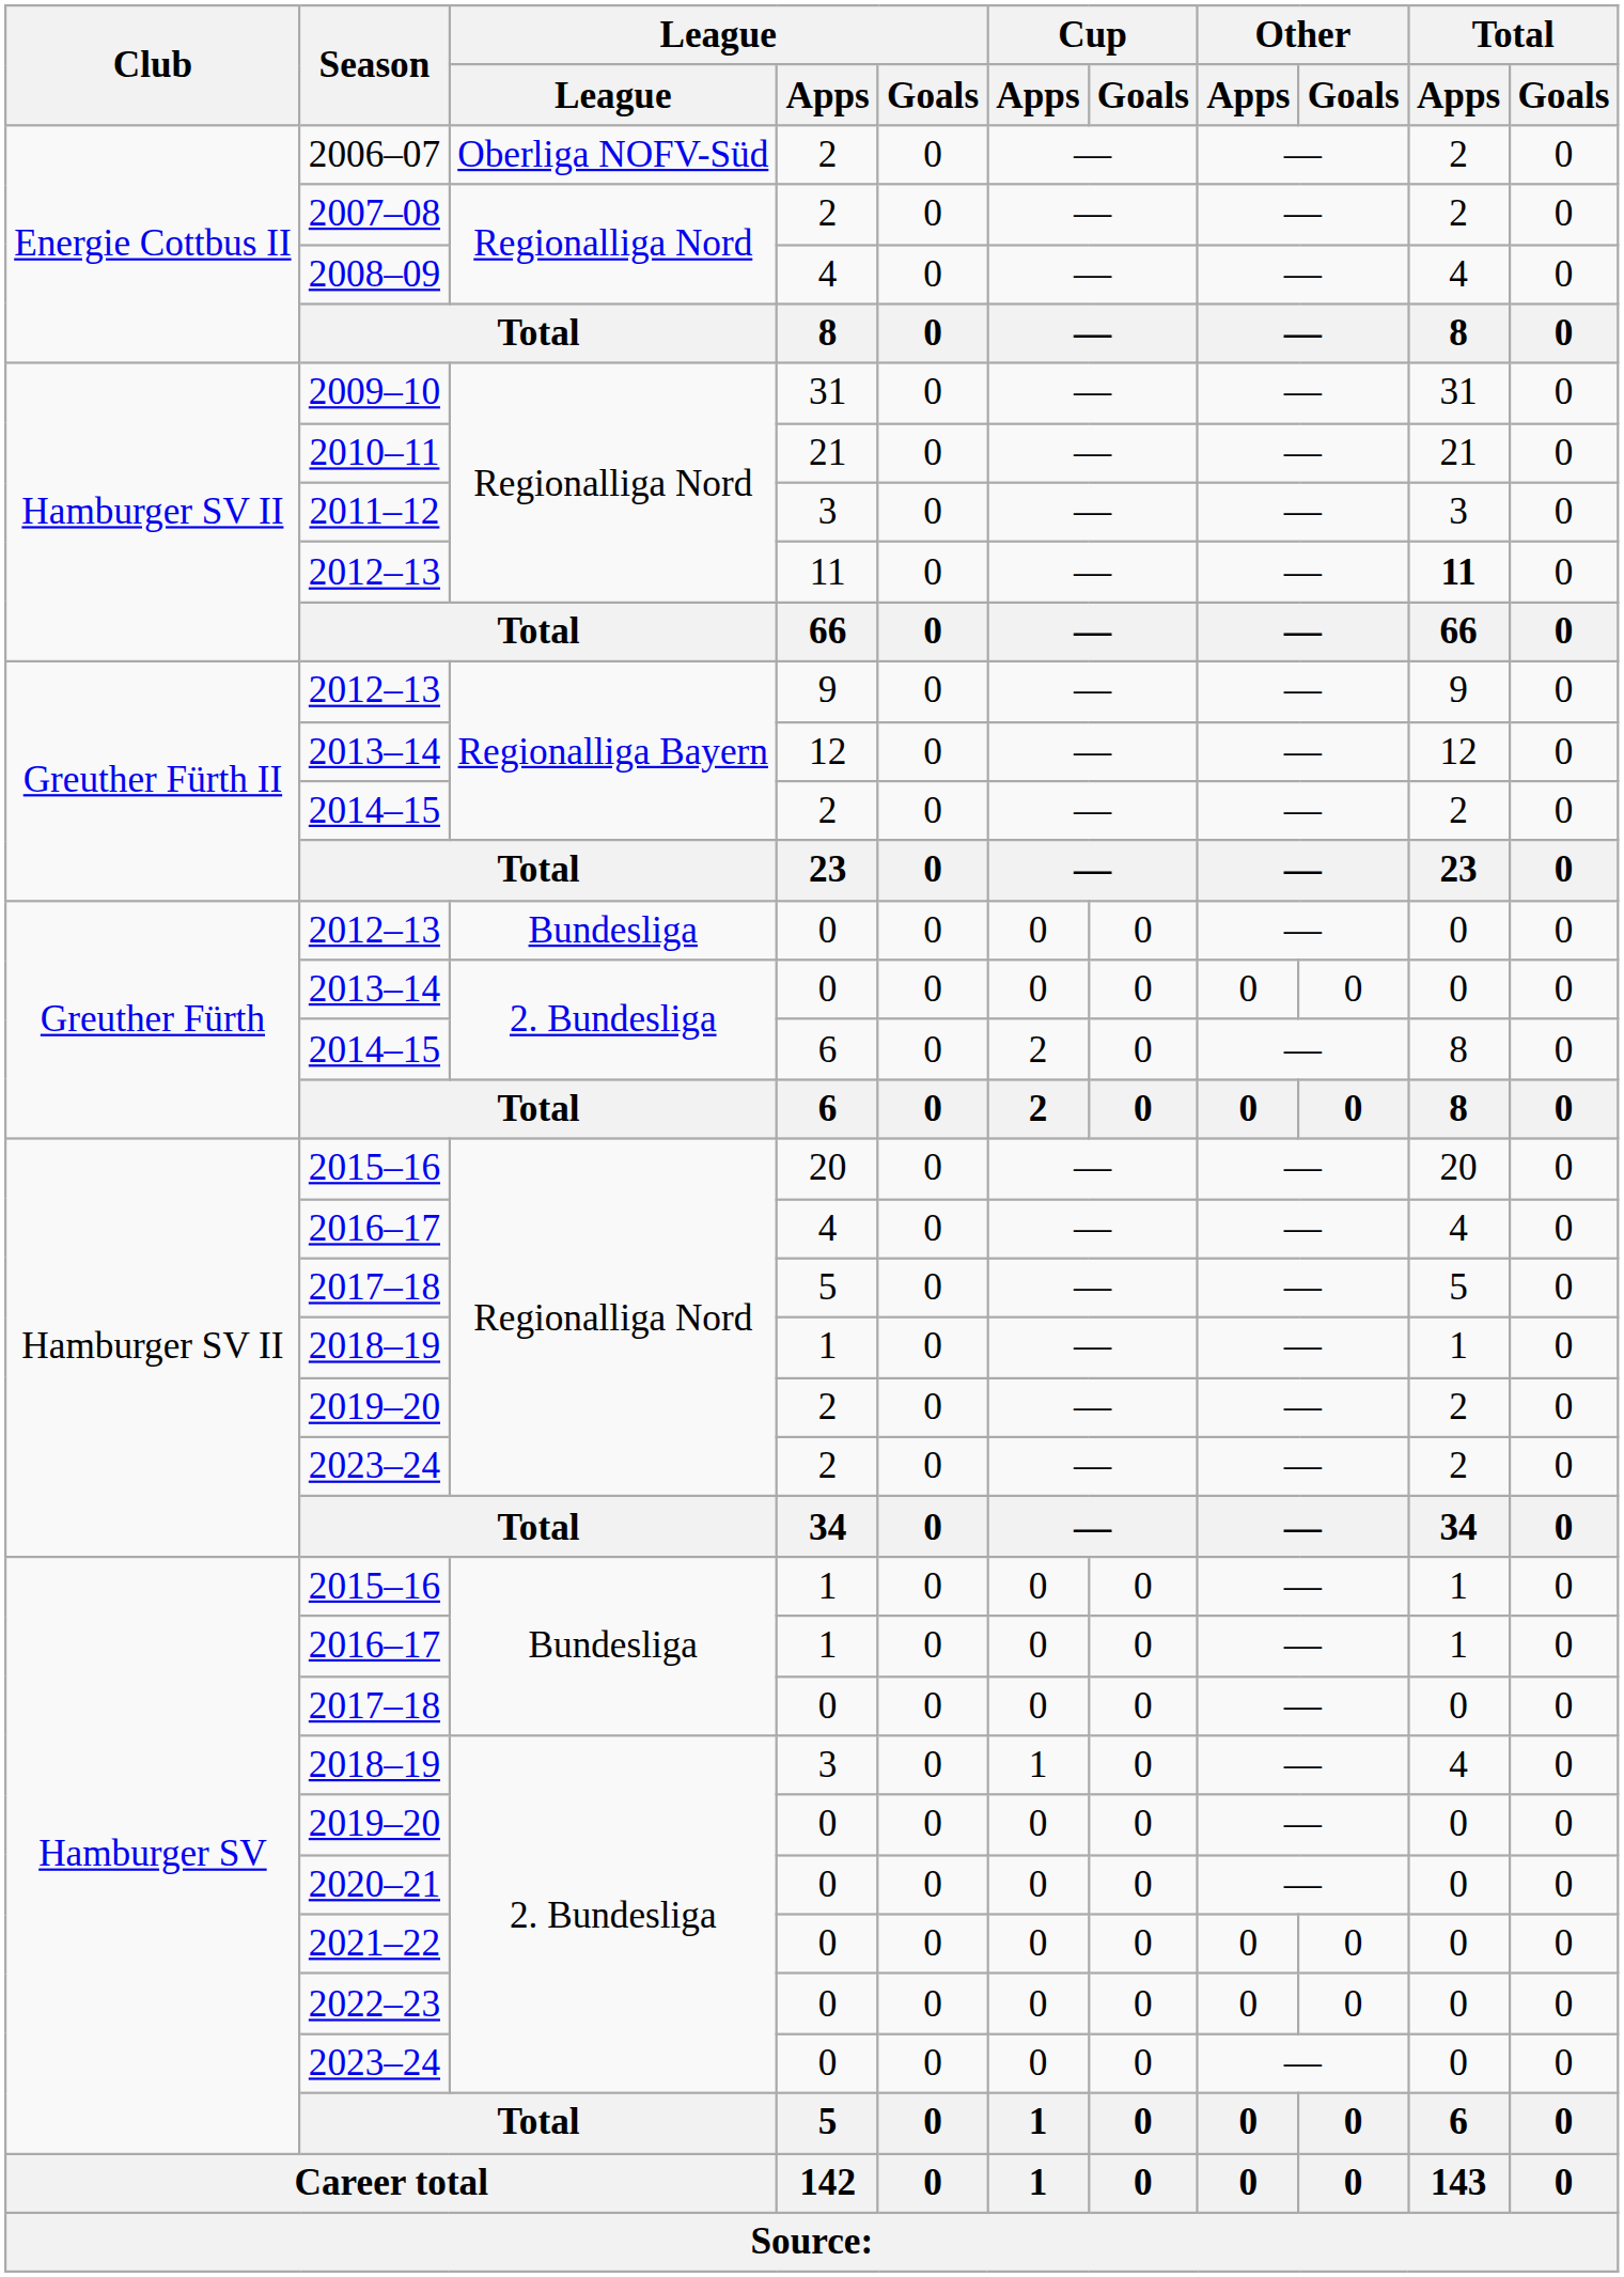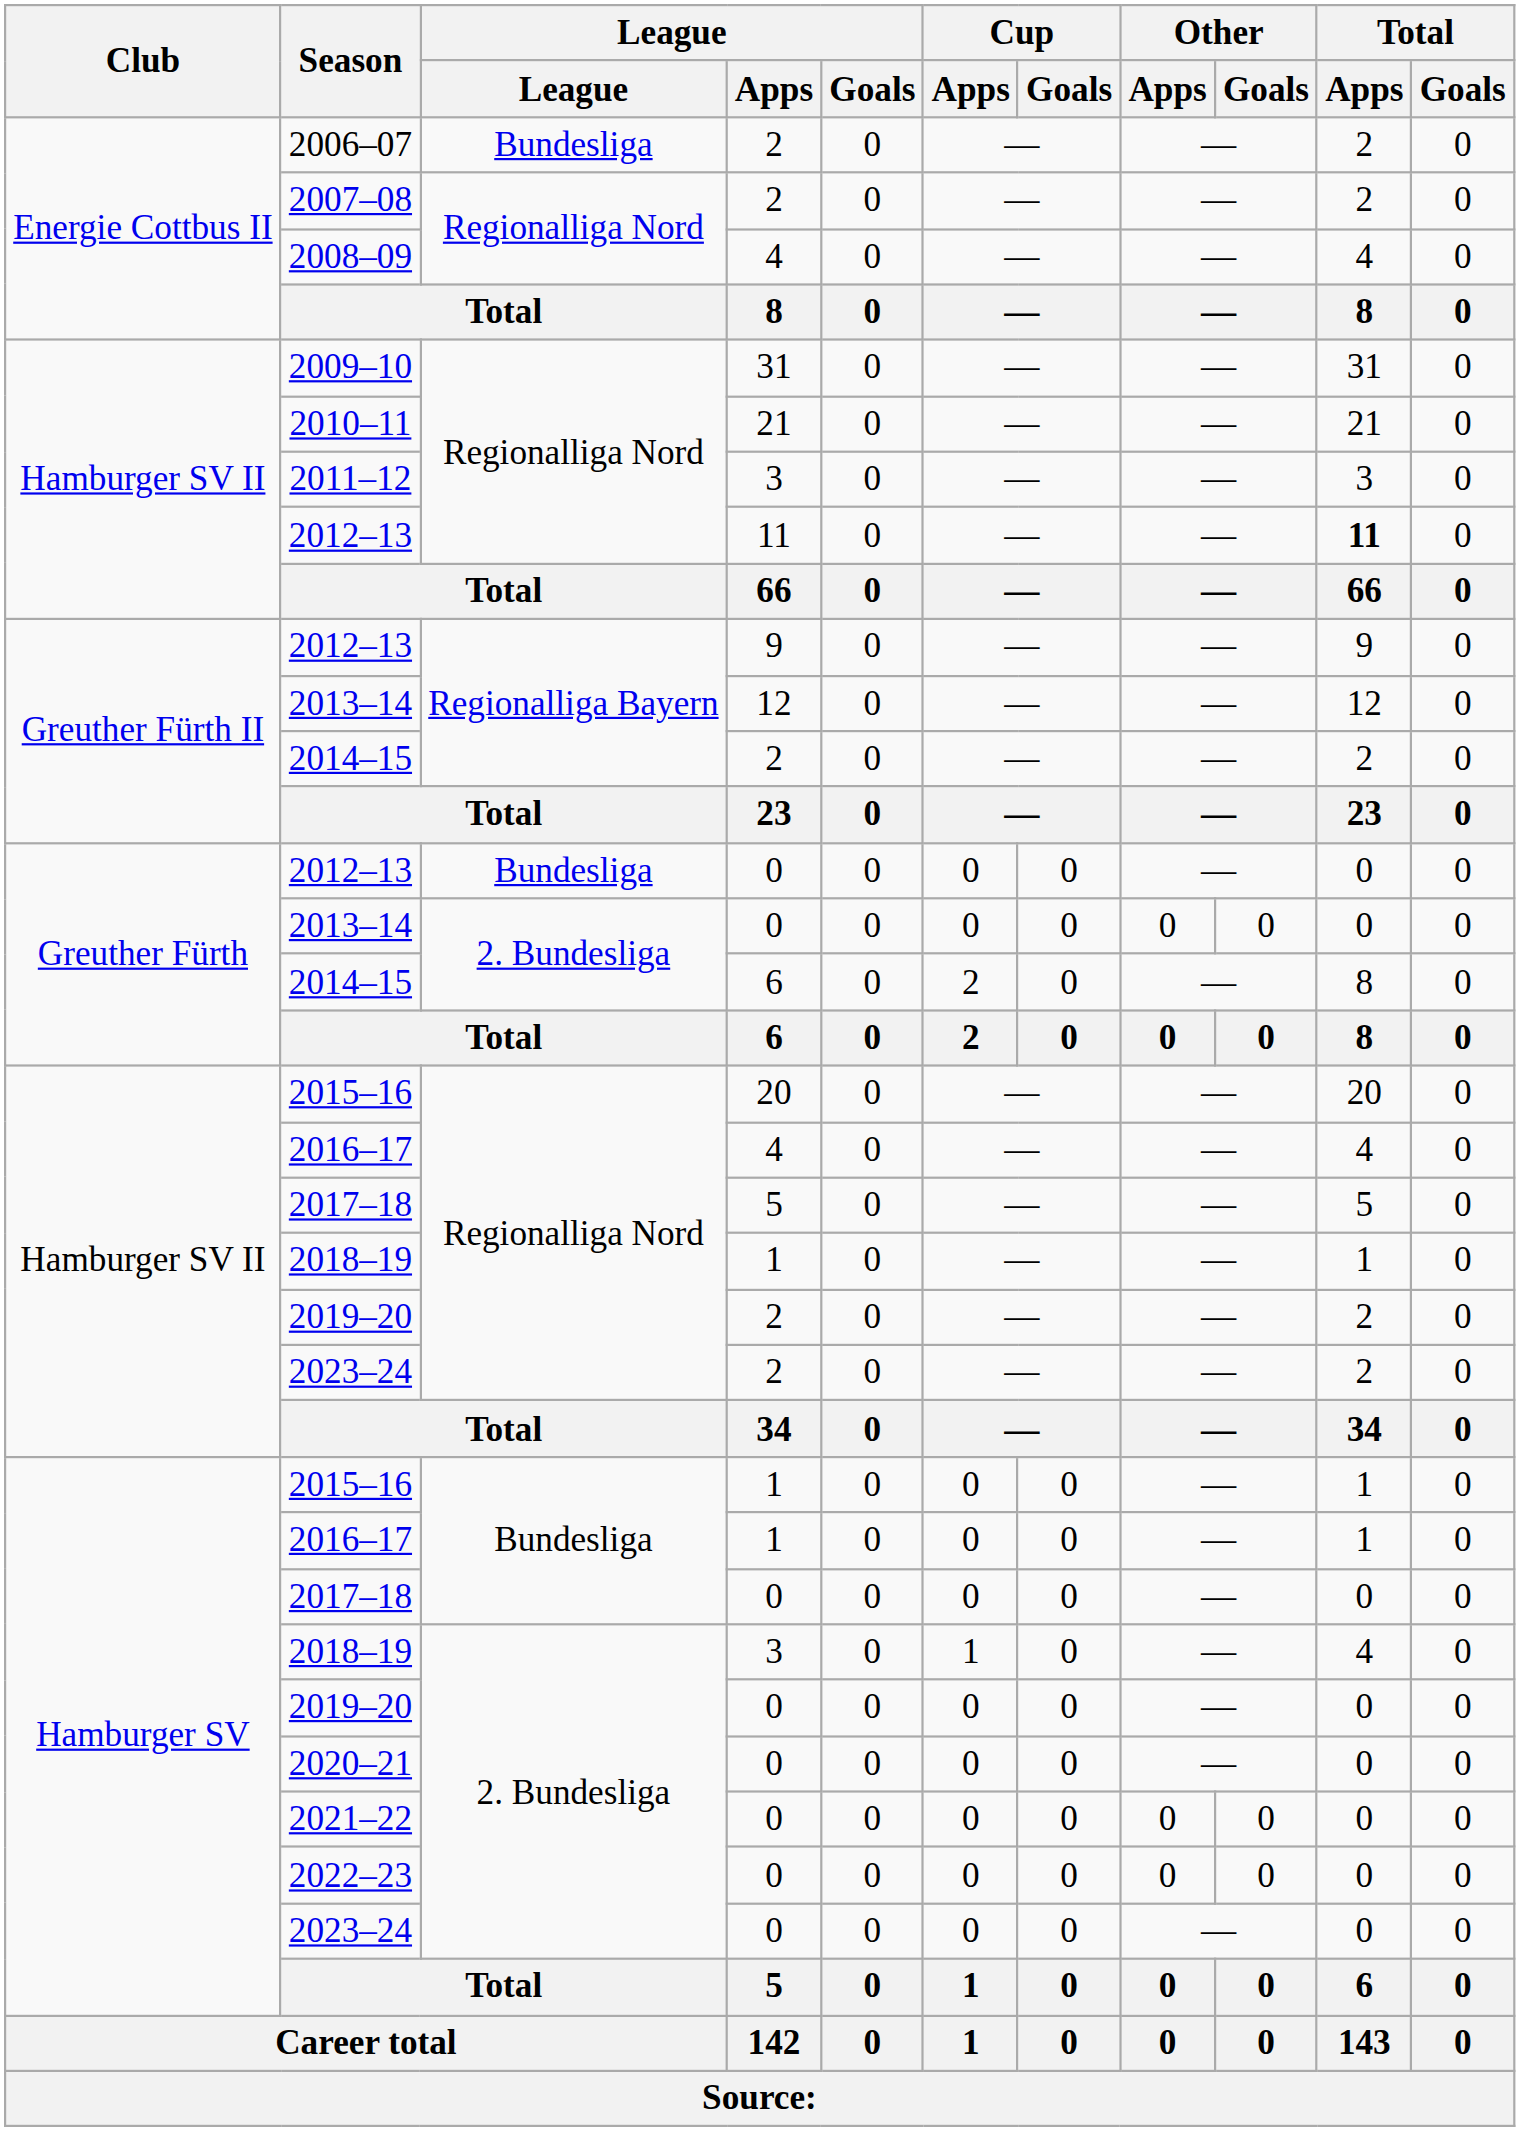 <table class="wikitable" Style="text-align: center">
 <tr>
 <th rowspan="2">Club</th>
 <th rowspan="2">Season</th>
 <th colspan="3">League</th>
 <th colspan="2">Cup</th>
 <th colspan="2">Other</th>
 <th colspan="2">Total</th>
 </tr>
 <tr>
 <th>League</th>
 <th>Apps</th>
 <th>Goals</th>
 <th>Apps</th>
 <th>Goals</th>
 <th>Apps</th>
 <th>Goals</th>
 <th>Apps</th>
 <th>Goals</th>
 </tr>
 <tr>
 <td rowspan="4"><a href='#'>Energie Cottbus II</a></td>
 <td>2006–07</td>
-<td><a href='#'>Oberliga NOFV-Süd</a></td>
+<td><a href='#'>Bundesliga</a></td>
 <td>2</td>
 <td>0</td>
 <td colspan="2">—</td>
 <td colspan="2">—</td>
 <td>2</td>
 <td>0</td>
 </tr>
 <tr>
 <td><a href='#'>2007–08</a></td>
 <td rowspan="2"><a href='#'>Regionalliga Nord</a></td>
 <td>2</td>
 <td>0</td>
 <td colspan="2">—</td>
 <td colspan="2">—</td>
 <td>2</td>
 <td>0</td>
 </tr>
 <tr>
 <td><a href='#'>2008–09</a></td>
 <td>4</td>
 <td>0</td>
 <td colspan="2">—</td>
 <td colspan="2">—</td>
 <td>4</td>
 <td>0</td>
 </tr>
 <tr>
 <th colspan="2">Total</th>
 <th>8</th>
 <th>0</th>
 <th colspan="2">—</th>
 <th colspan="2">—</th>
 <th>8</th>
 <th>0</th>
 </tr>
 <tr>
 <td rowspan="5"><a href='#'>Hamburger SV II</a></td>
 <td><a href='#'>2009–10</a></td>
 <td rowspan="4">Regionalliga Nord</td>
 <td>31</td>
 <td>0</td>
 <td colspan="2">—</td>
 <td colspan="2">—</td>
 <td>31</td>
 <td>0</td>
 </tr>
 <tr>
 <td><a href='#'>2010–11</a></td>
 <td>21</td>
 <td>0</td>
 <td colspan="2">—</td>
 <td colspan="2">—</td>
 <td>21</td>
 <td>0</td>
 </tr>
 <tr>
 <td><a href='#'>2011–12</a></td>
 <td>3</td>
 <td>0</td>
 <td colspan="2">—</td>
 <td colspan="2">—</td>
 <td>3</td>
 <td>0</td>
 </tr>
 <tr>
 <td><a href='#'>2012–13</a></td>
 <td>11</td>
 <td>0</td>
 <td colspan="2">—</td>
 <td colspan="2">—</td>
 <td><strong>11</strong></td>
 <td>0</td>
 </tr>
 <tr>
 <th colspan="2">Total</th>
 <th>66</th>
 <th>0</th>
 <th colspan="2">—</th>
 <th colspan="2">—</th>
 <th>66</th>
 <th>0</th>
 </tr>
 <tr>
 <td rowspan="4"><a href='#'>Greuther Fürth II</a></td>
 <td><a href='#'>2012–13</a></td>
 <td rowspan="3"><a href='#'>Regionalliga Bayern</a></td>
 <td>9</td>
 <td>0</td>
 <td colspan="2">—</td>
 <td colspan="2">—</td>
 <td>9</td>
 <td>0</td>
 </tr>
 <tr>
 <td><a href='#'>2013–14</a></td>
 <td>12</td>
 <td>0</td>
 <td colspan="2">—</td>
 <td colspan="2">—</td>
 <td>12</td>
 <td>0</td>
 </tr>
 <tr>
 <td><a href='#'>2014–15</a></td>
 <td>2</td>
 <td>0</td>
 <td colspan="2">—</td>
 <td colspan="2">—</td>
 <td>2</td>
 <td>0</td>
 </tr>
 <tr>
 <th colspan="2">Total</th>
 <th>23</th>
 <th>0</th>
 <th colspan="2">—</th>
 <th colspan="2">—</th>
 <th>23</th>
 <th>0</th>
 </tr>
 <tr>
 <td rowspan="4"><a href='#'>Greuther Fürth</a></td>
 <td><a href='#'>2012–13</a></td>
 <td><a href='#'>Bundesliga</a></td>
 <td>0</td>
 <td>0</td>
 <td>0</td>
 <td>0</td>
 <td colspan="2">—</td>
 <td>0</td>
 <td>0</td>
 </tr>
 <tr>
 <td><a href='#'>2013–14</a></td>
 <td rowspan="2"><a href='#'>2. Bundesliga</a></td>
 <td>0</td>
 <td>0</td>
 <td>0</td>
 <td>0</td>
 <td>0</td>
 <td>0</td>
 <td>0</td>
 <td>0</td>
 </tr>
 <tr>
 <td><a href='#'>2014–15</a></td>
 <td>6</td>
 <td>0</td>
 <td>2</td>
 <td>0</td>
 <td colspan="2">—</td>
 <td>8</td>
 <td>0</td>
 </tr>
 <tr>
 <th colspan="2">Total</th>
 <th>6</th>
 <th>0</th>
 <th>2</th>
 <th>0</th>
 <th>0</th>
 <th>0</th>
 <th>8</th>
 <th>0</th>
 </tr>
 <tr>
 <td rowspan="7">Hamburger SV II</td>
 <td><a href='#'>2015–16</a></td>
 <td rowspan="6">Regionalliga Nord</td>
 <td>20</td>
 <td>0</td>
 <td colspan="2">—</td>
 <td colspan="2">—</td>
 <td>20</td>
 <td>0</td>
 </tr>
 <tr>
 <td><a href='#'>2016–17</a></td>
 <td>4</td>
 <td>0</td>
 <td colspan="2">—</td>
 <td colspan="2">—</td>
 <td>4</td>
 <td>0</td>
 </tr>
 <tr>
 <td><a href='#'>2017–18</a></td>
 <td>5</td>
 <td>0</td>
 <td colspan="2">—</td>
 <td colspan="2">—</td>
 <td>5</td>
 <td>0</td>
 </tr>
 <tr>
 <td><a href='#'>2018–19</a></td>
 <td>1</td>
 <td>0</td>
 <td colspan="2">—</td>
 <td colspan="2">—</td>
 <td>1</td>
 <td>0</td>
 </tr>
 <tr>
 <td><a href='#'>2019–20</a></td>
 <td>2</td>
 <td>0</td>
 <td colspan="2">—</td>
 <td colspan="2">—</td>
 <td>2</td>
 <td>0</td>
 </tr>
 <tr>
 <td><a href='#'>2023–24</a></td>
 <td>2</td>
 <td>0</td>
 <td colspan="2">—</td>
 <td colspan="2">—</td>
 <td>2</td>
 <td>0</td>
 </tr>
 <tr>
 <th colspan="2">Total</th>
 <th>34</th>
 <th>0</th>
 <th colspan="2">—</th>
 <th colspan="2">—</th>
 <th>34</th>
 <th>0</th>
 </tr>
 <tr>
 <td rowspan="10"><a href='#'>Hamburger SV</a></td>
 <td><a href='#'>2015–16</a></td>
 <td rowspan="3">Bundesliga</td>
 <td>1</td>
 <td>0</td>
 <td>0</td>
 <td>0</td>
 <td colspan="2">—</td>
 <td>1</td>
 <td>0</td>
 </tr>
 <tr>
 <td><a href='#'>2016–17</a></td>
 <td>1</td>
 <td>0</td>
 <td>0</td>
 <td>0</td>
 <td colspan="2">—</td>
 <td>1</td>
 <td>0</td>
 </tr>
 <tr>
 <td><a href='#'>2017–18</a></td>
 <td>0</td>
 <td>0</td>
 <td>0</td>
 <td>0</td>
 <td colspan="2">—</td>
 <td>0</td>
 <td>0</td>
 </tr>
 <tr>
 <td><a href='#'>2018–19</a></td>
 <td rowspan="6">2. Bundesliga</td>
 <td>3</td>
 <td>0</td>
 <td>1</td>
 <td>0</td>
 <td colspan="2">—</td>
 <td>4</td>
 <td>0</td>
 </tr>
 <tr>
 <td><a href='#'>2019–20</a></td>
 <td>0</td>
 <td>0</td>
 <td>0</td>
 <td>0</td>
 <td colspan="2">—</td>
 <td>0</td>
 <td>0</td>
 </tr>
 <tr>
 <td><a href='#'>2020–21</a></td>
 <td>0</td>
 <td>0</td>
 <td>0</td>
 <td>0</td>
 <td colspan="2">—</td>
 <td>0</td>
 <td>0</td>
 </tr>
 <tr>
 <td><a href='#'>2021–22</a></td>
 <td>0</td>
 <td>0</td>
 <td>0</td>
 <td>0</td>
 <td>0</td>
 <td>0</td>
 <td>0</td>
 <td>0</td>
 </tr>
 <tr>
 <td><a href='#'>2022–23</a></td>
 <td>0</td>
 <td>0</td>
 <td>0</td>
 <td>0</td>
 <td>0</td>
 <td>0</td>
 <td>0</td>
 <td>0</td>
 </tr>
 <tr>
 <td><a href='#'>2023–24</a></td>
 <td>0</td>
 <td>0</td>
 <td>0</td>
 <td>0</td>
 <td colspan="2">—</td>
 <td>0</td>
 <td>0</td>
 </tr>
 <tr>
 <th colspan="2">Total</th>
 <th>5</th>
 <th>0</th>
 <th>1</th>
 <th>0</th>
 <th>0</th>
 <th>0</th>
 <th>6</th>
 <th>0</th>
 </tr>
 <tr>
 <th colspan="3">Career total</th>
 <th>142</th>
 <th>0</th>
 <th>1</th>
 <th>0</th>
 <th>0</th>
 <th>0</th>
 <th>143</th>
 <th>0</th>
 </tr>
 <tr>
 <th colspan="11">Source:</th>
 </tr>
 </table>
